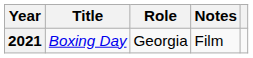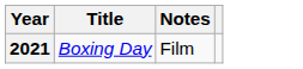 <table class="wikitable plainrowheaders unsortable">
 <tr>
 <th scope="col">Year</th>
 <th scope="col">Title</th>
-<th scope="col">Role</th>
 <th scope="col">Notes</th>
 <th scope="col"></th>
 </tr>
 <tr>
 <th scope="row">2021</th>
 <td><em><a href='#'>Boxing Day</a></em></td>
-<td>Georgia</td>
 <td>Film</td>
 <td></td>
 </tr>
 </table>
